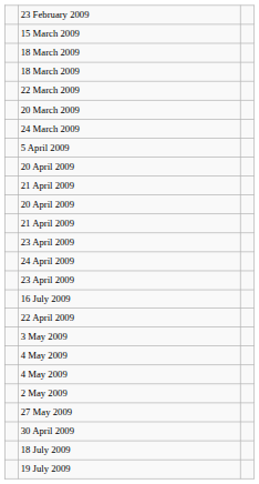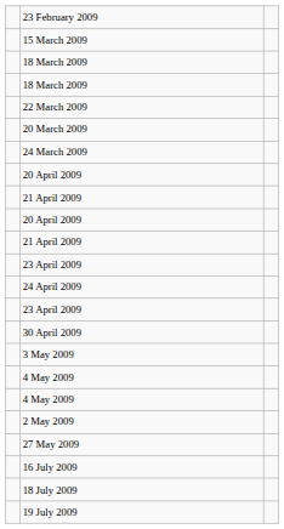 <table class="wikitable" style="font-size: 89%; float: left; width: 26em; margin-right: 1em; height: 700px">
 <tr>
 <td></td>
 <td>23 February 2009</td>
 <td></td>
 </tr>
 <tr>
 <td></td>
 <td>15 March 2009</td>
 <td></td>
 </tr>
 <tr>
 <td></td>
 <td>18 March 2009</td>
 <td></td>
 </tr>
 <tr>
 <td></td>
 <td>18 March 2009</td>
 <td></td>
 </tr>
 <tr>
 <td></td>
 <td>22 March 2009</td>
 <td></td>
 </tr>
 <tr>
 <td></td>
 <td>20 March 2009</td>
 <td></td>
 </tr>
 <tr>
 <td></td>
 <td>24 March 2009</td>
-<td></td>
-</tr>
-<tr>
-<td></td>
-<td>5 April 2009</td>
 <td></td>
 </tr>
 <tr>
 <td></td>
 <td>20 April 2009</td>
 <td></td>
 </tr>
 <tr>
 <td></td>
 <td>21 April 2009</td>
 <td></td>
 </tr>
 <tr>
 <td></td>
 <td>20 April 2009</td>
 <td></td>
 </tr>
 <tr>
 <td></td>
 <td>21 April 2009</td>
 <td></td>
 </tr>
 <tr>
 <td></td>
 <td>23 April 2009</td>
 <td></td>
 </tr>
 <tr>
 <td></td>
 <td>24 April 2009</td>
 <td></td>
 </tr>
 <tr>
 <td></td>
 <td>23 April 2009</td>
 <td></td>
 </tr>
 <tr>
 <td></td>
-<td>16 July 2009</td>
-<td></td>
-</tr>
-<tr>
-<td></td>
-<td>22 April 2009</td>
+<td>30 April 2009</td>
 <td></td>
 </tr>
 <tr>
 <td></td>
 <td>3 May 2009</td>
 <td></td>
 </tr>
 <tr>
 <td></td>
 <td>4 May 2009</td>
 <td></td>
 </tr>
 <tr>
 <td></td>
 <td>4 May 2009</td>
 <td></td>
 </tr>
 <tr>
 <td></td>
 <td>2 May 2009</td>
 <td></td>
 </tr>
 <tr>
 <td></td>
 <td>27 May 2009</td>
 <td></td>
 </tr>
 <tr>
 <td></td>
-<td>30 April 2009</td>
+<td>16 July 2009</td>
 <td></td>
 </tr>
 <tr>
 <td></td>
 <td>18 July 2009</td>
 <td></td>
 </tr>
 <tr>
 <td></td>
 <td>19 July 2009</td>
 <td></td>
 </tr>
 </table>
